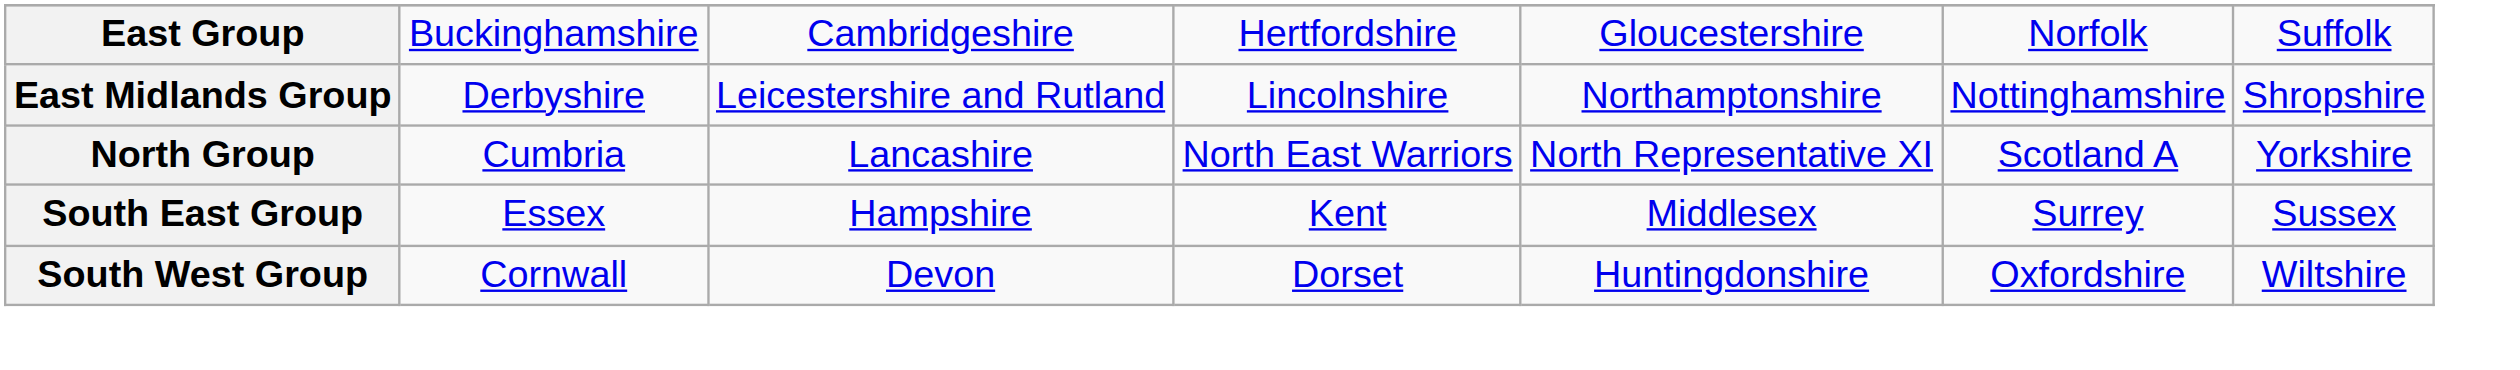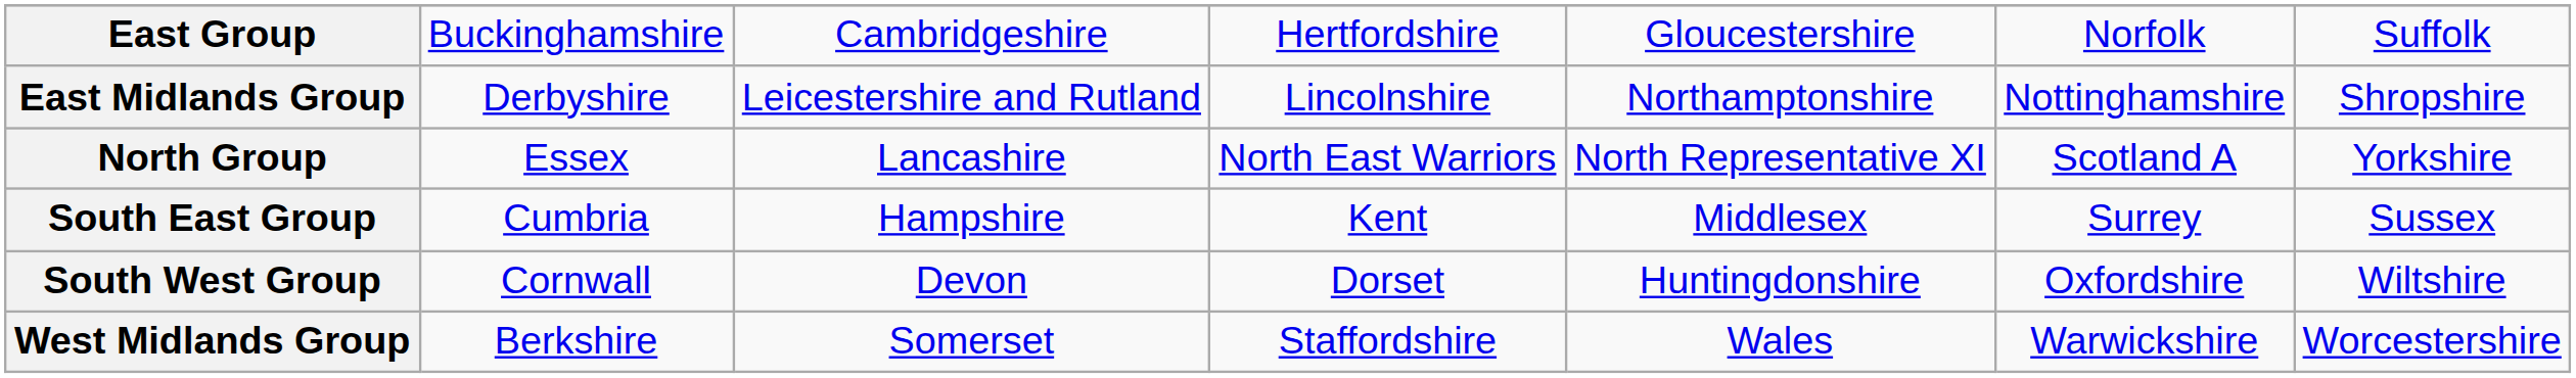 <table class="wikitable" style="text-align: center" style="font-size: 95%; border: 1px #aaaaaa solid; border-collapse: collapse; clear:center;">
 <tr>
 </tr>
 <tr>
 <th>East Group</th>
 <td><a href='#'>Buckinghamshire</a></td>
 <td><a href='#'>Cambridgeshire</a></td>
 <td><a href='#'>Hertfordshire</a></td>
 <td><a href='#'>Gloucestershire</a></td>
 <td><a href='#'>Norfolk</a></td>
 <td><a href='#'>Suffolk</a></td>
 </tr>
 <tr>
 <th>East Midlands Group</th>
 <td><a href='#'>Derbyshire</a></td>
 <td><a href='#'>Leicestershire and Rutland</a></td>
 <td><a href='#'>Lincolnshire</a></td>
 <td><a href='#'>Northamptonshire</a></td>
 <td><a href='#'>Nottinghamshire</a></td>
 <td><a href='#'>Shropshire</a></td>
 </tr>
 <tr>
 <th>North Group</th>
-<td><a href='#'>Cumbria</a></td>
+<td><a href='#'>Essex</a></td>
 <td><a href='#'>Lancashire</a></td>
 <td><a href='#'>North East Warriors</a></td>
 <td><a href='#'>North Representative XI</a></td>
 <td><a href='#'>Scotland A</a></td>
 <td><a href='#'>Yorkshire</a></td>
 </tr>
 <tr>
 <th>South East Group</th>
-<td><a href='#'>Essex</a></td>
+<td><a href='#'>Cumbria</a></td>
 <td><a href='#'>Hampshire</a></td>
 <td><a href='#'>Kent</a></td>
 <td><a href='#'>Middlesex</a></td>
 <td><a href='#'>Surrey</a></td>
 <td><a href='#'>Sussex</a></td>
 </tr>
 <tr>
 <th>South West Group</th>
 <td><a href='#'>Cornwall</a></td>
 <td><a href='#'>Devon</a></td>
 <td><a href='#'>Dorset</a></td>
 <td><a href='#'>Huntingdonshire</a></td>
 <td><a href='#'>Oxfordshire</a></td>
 <td><a href='#'>Wiltshire</a></td>
 </tr>
+<tr>
+<th>West Midlands Group</th>
+<td><a href='#'>Berkshire</a></td>
+<td><a href='#'>Somerset</a></td>
+<td><a href='#'>Staffordshire</a></td>
+<td><a href='#'>Wales</a></td>
+<td><a href='#'>Warwickshire</a></td>
+<td><a href='#'>Worcestershire</a></td>
+</tr>
 </table>
